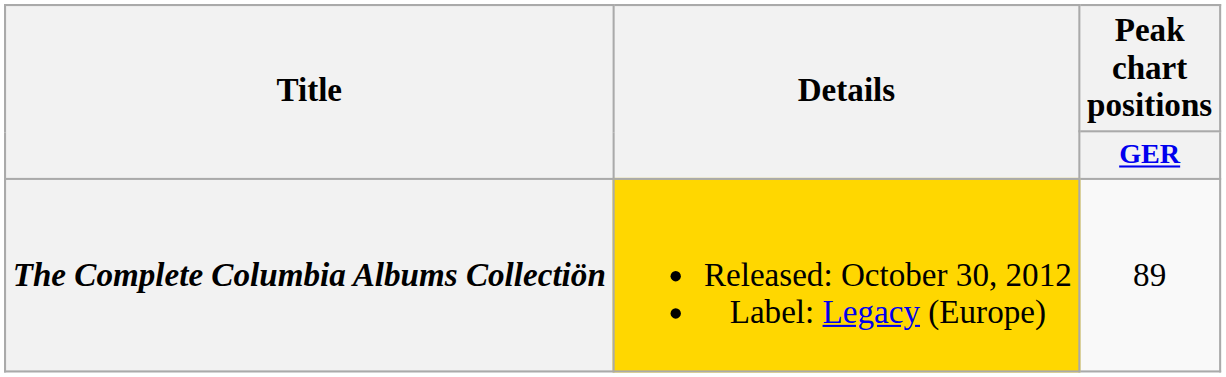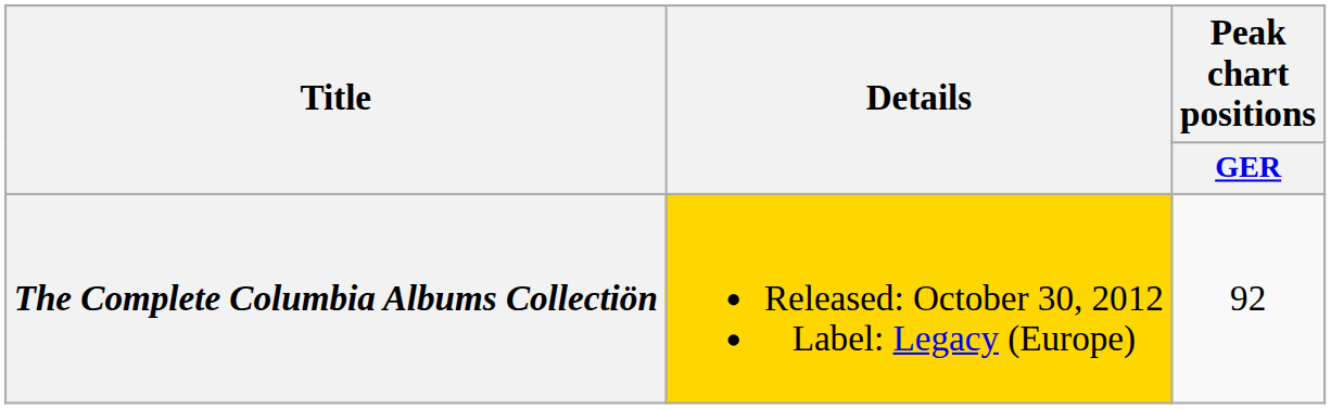 <table class="wikitable plainrowheaders" style="text-align:center;">
 <tr>
 <th scope="col" rowspan="2">Title</th>
 <th scope="col" rowspan="2">Details</th>
 <th scope="col" colspan="1">Peak chart positions</th>
 </tr>
 <tr>
 <th scope="col" style="width:3em;font-size:85%;"><a href='#'>GER</a><br></th>
 </tr>
 <tr>
 <th scope="row"><em>The Complete Columbia Albums Collectiön</em></th>
 <td style="background: gold;"><br><ul><li>Released: October 30, 2012</li><li>Label: <a href='#'>Legacy</a> <span>(Europe)</span></li></ul></td>
-<td>89</td>
+<td>92</td>
 </tr>
 </table>
